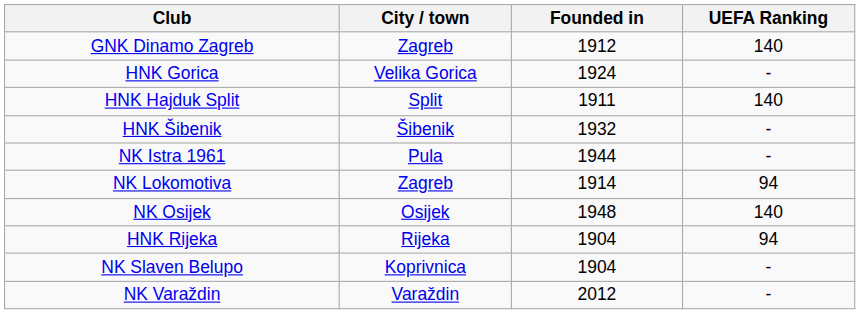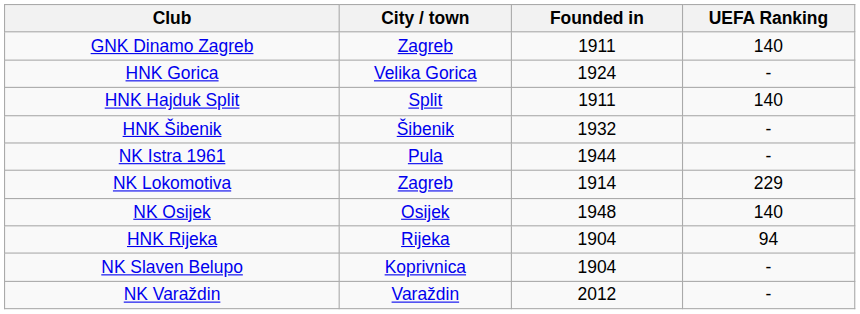 <table class="wikitable sortable">
 <tr>
 <th style="width:300px;">Club</th>
 <th style="width:150px;">City / town</th>
 <th style="width:150px;">Founded in</th>
 <th style="width:150px;">UEFA Ranking</th>
 </tr>
 <tr align=center>
 <td><a href='#'>GNK Dinamo Zagreb</a></td>
 <td><a href='#'>Zagreb</a></td>
-<td>1912</td>
+<td>1911</td>
 <td>140</td>
 </tr>
 <tr align=center>
 <td><a href='#'>HNK Gorica</a></td>
 <td><a href='#'>Velika Gorica</a></td>
 <td>1924</td>
 <td>-</td>
 </tr>
 <tr align=center>
 <td><a href='#'>HNK Hajduk Split</a></td>
 <td><a href='#'>Split</a></td>
 <td>1911</td>
 <td>140</td>
 </tr>
 <tr align=center>
 <td><a href='#'>HNK Šibenik</a></td>
 <td><a href='#'>Šibenik</a></td>
 <td>1932</td>
 <td>-</td>
 </tr>
 <tr align=center>
 <td><a href='#'>NK Istra 1961</a></td>
 <td><a href='#'>Pula</a></td>
 <td>1944</td>
 <td>-</td>
 </tr>
 <tr align=center>
 <td><a href='#'>NK Lokomotiva</a></td>
 <td><a href='#'>Zagreb</a></td>
 <td>1914</td>
-<td>94</td>
+<td>229</td>
 </tr>
 <tr align=center>
 <td><a href='#'>NK Osijek</a></td>
 <td><a href='#'>Osijek</a></td>
 <td>1948</td>
 <td>140</td>
 </tr>
 <tr align=center>
 <td><a href='#'>HNK Rijeka</a></td>
 <td><a href='#'>Rijeka</a></td>
 <td>1904</td>
 <td>94</td>
 </tr>
 <tr align=center>
 <td><a href='#'>NK Slaven Belupo</a></td>
 <td><a href='#'>Koprivnica</a></td>
 <td>1904</td>
 <td>-</td>
 </tr>
 <tr align=center>
 <td><a href='#'>NK Varaždin</a></td>
 <td><a href='#'>Varaždin</a></td>
 <td>2012</td>
 <td>-</td>
 </tr>
 </table>
